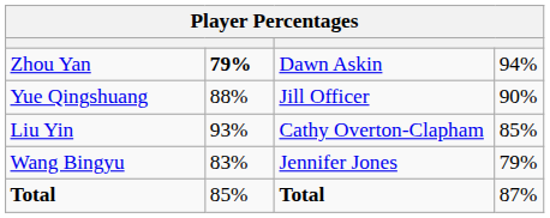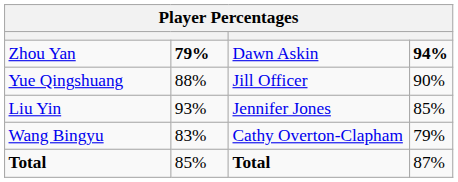 <table class="wikitable">
 <tr>
 <th colspan=4 width=400>Player Percentages</th>
 </tr>
 <tr>
 <th colspan=2 width=200></th>
 <th colspan=2 width=200></th>
 </tr>
 <tr>
 <td><a href='#'>Zhou Yan</a></td>
 <td><strong>79%</strong></td>
 <td><a href='#'>Dawn Askin</a></td>
-<td>94%</td>
+<td><strong>94%</strong></td>
 </tr>
 <tr>
 <td><a href='#'>Yue Qingshuang</a></td>
 <td>88%</td>
 <td><a href='#'>Jill Officer</a></td>
 <td>90%</td>
 </tr>
 <tr>
 <td><a href='#'>Liu Yin</a></td>
 <td>93%</td>
-<td><a href='#'>Cathy Overton-Clapham</a></td>
+<td><a href='#'>Jennifer Jones</a></td>
 <td>85%</td>
 </tr>
 <tr>
 <td><a href='#'>Wang Bingyu</a></td>
 <td>83%</td>
-<td><a href='#'>Jennifer Jones</a></td>
+<td><a href='#'>Cathy Overton-Clapham</a></td>
 <td>79%</td>
 </tr>
 <tr>
 <td><strong>Total</strong></td>
 <td>85%</td>
 <td><strong>Total</strong></td>
 <td>87%</td>
 </tr>
 </table>
